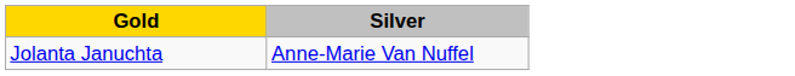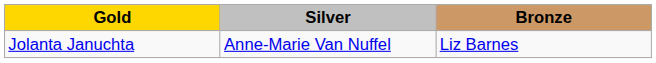 <table class="wikitable" style="text-align:left">
 <tr align="center">
 <td width=200 bgcolor=gold><strong>Gold</strong></td>
 <td width=200 bgcolor=silver><strong>Silver</strong></td>
+<td width=200 bgcolor=CC9966><strong>Bronze</strong></td>
 </tr>
 <tr>
 <td><a href='#'>Jolanta Januchta</a><br><em></em></td>
 <td><a href='#'>Anne-Marie Van Nuffel</a><br><em></em></td>
+<td><a href='#'>Liz Barnes</a><br><em></em></td>
 </tr>
 </table>
